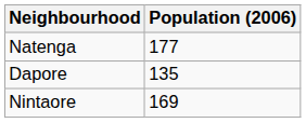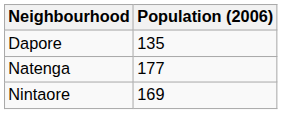 <table class="wikitable">
 <tr>
 <th>Neighbourhood</th>
 <th>Population (2006)</th>
 </tr>
 <tr>
+<td>Dapore</td>
+<td>135</td>
+</tr>
+<tr>
 <td>Natenga</td>
 <td>177</td>
-</tr>
-<tr>
-<td>Dapore</td>
-<td>135</td>
 </tr>
 <tr>
 <td>Nintaore</td>
 <td>169</td>
 </tr>
 </table>
